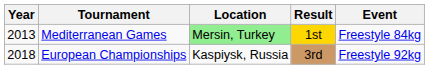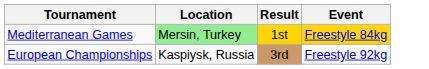 <table class="wikitable" style="font-size:95%;">
 <tr>
-<th>Year</th>
 <th>Tournament</th>
 <th>Location</th>
 <th>Result</th>
 <th>Event</th>
 </tr>
 <tr>
-<td>2013</td>
 <td><a href='#'>Mediterranean Games</a></td>
 <td style="background: lightgreen;"> Mersin, Turkey</td>
 <td align="center" bgcolor="gold">1st</td>
-<td><a href='#'>Freestyle 84kg</a></td>
+<td style="background: gold;"><a href='#'>Freestyle 84kg</a></td>
 </tr>
 <tr>
-<td>2018</td>
 <td><a href='#'>European Championships</a></td>
 <td> Kaspiysk, Russia</td>
 <td align="center" bgcolor="cc9966">3rd</td>
 <td><a href='#'>Freestyle 92kg</a></td>
 </tr>
 </table>
